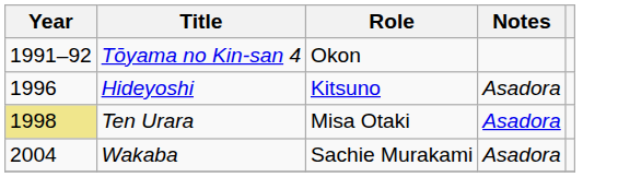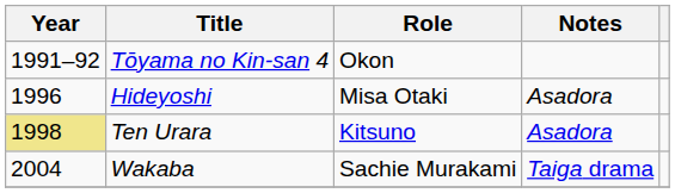 <table class="wikitable">
 <tr>
 <th>Year</th>
 <th>Title</th>
 <th>Role</th>
 <th>Notes</th>
 <th></th>
 </tr>
 <tr>
 <td>1991–92</td>
 <td><em><a href='#'>Tōyama no Kin-san</a> 4</em></td>
 <td>Okon</td>
 <td></td>
 <td></td>
 </tr>
 <tr>
 <td>1996</td>
 <td><em><a href='#'>Hideyoshi</a></em></td>
-<td><a href='#'>Kitsuno</a></td>
+<td>Misa Otaki</td>
 <td><em>Asadora</em></td>
 <td></td>
 </tr>
 <tr>
 <td style="background: khaki;">1998</td>
 <td><em>Ten Urara</em></td>
-<td>Misa Otaki</td>
+<td><a href='#'>Kitsuno</a></td>
 <td><em><a href='#'>Asadora</a></em></td>
 <td></td>
 </tr>
 <tr>
 <td>2004</td>
 <td><em>Wakaba</em></td>
 <td>Sachie Murakami</td>
-<td><em>Asadora</em></td>
+<td><a href='#'><em>Taiga</em> drama</a></td>
 <td></td>
 </tr>
 <tr>
 </tr>
 </table>
